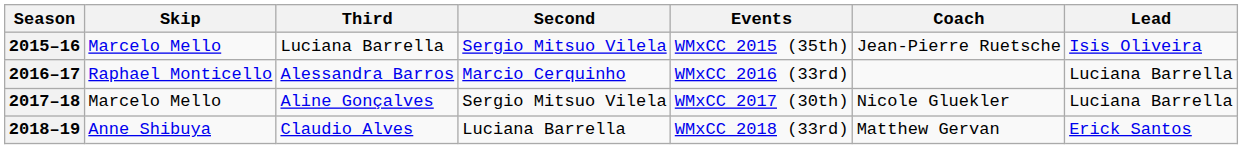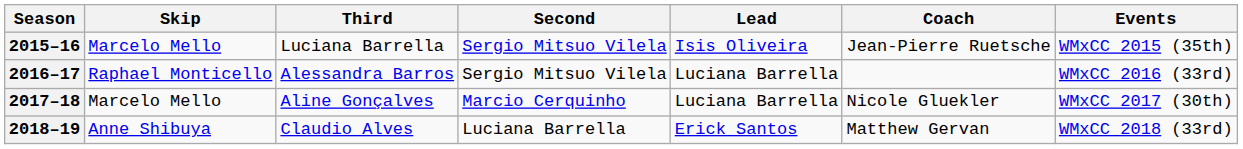 <table class="wikitable">
 <tr>
 <th scope="col">Season</th>
 <th scope="col">Skip</th>
 <th scope="col">Third</th>
 <th scope="col">Second</th>
+<th scope="col">Lead</th>
+<th scope="col">Coach</th>
 <th scope="col">Events</th>
-<th scope="col">Coach</th>
-<th scope="col">Lead</th>
 </tr>
 <tr>
 <th scope="row">2015–16</th>
 <td><a href='#'>Marcelo Mello</a></td>
 <td>Luciana Barrella</td>
 <td><a href='#'>Sergio Mitsuo Vilela</a></td>
+<td><a href='#'>Isis Oliveira</a></td>
+<td>Jean-Pierre Ruetsche</td>
 <td><a href='#'>WMxCC 2015</a> (35th)</td>
-<td>Jean-Pierre Ruetsche</td>
-<td><a href='#'>Isis Oliveira</a></td>
 </tr>
 <tr>
 <th scope="row">2016–17</th>
 <td><a href='#'>Raphael Monticello</a></td>
 <td><a href='#'>Alessandra Barros</a></td>
-<td><a href='#'>Marcio Cerquinho</a></td>
+<td>Sergio Mitsuo Vilela</td>
+<td>Luciana Barrella</td>
+<td></td>
 <td><a href='#'>WMxCC 2016</a> (33rd)</td>
-<td></td>
-<td>Luciana Barrella</td>
 </tr>
 <tr>
 <th scope="row">2017–18</th>
 <td>Marcelo Mello</td>
 <td><a href='#'>Aline Gonçalves</a></td>
-<td>Sergio Mitsuo Vilela</td>
+<td><a href='#'>Marcio Cerquinho</a></td>
+<td>Luciana Barrella</td>
+<td>Nicole Gluekler</td>
 <td><a href='#'>WMxCC 2017</a> (30th)</td>
-<td>Nicole Gluekler</td>
-<td>Luciana Barrella</td>
 </tr>
 <tr>
 <th scope="row">2018–19</th>
 <td><a href='#'>Anne Shibuya</a></td>
 <td><a href='#'>Claudio Alves</a></td>
 <td>Luciana Barrella</td>
+<td><a href='#'>Erick Santos</a></td>
+<td>Matthew Gervan</td>
 <td><a href='#'>WMxCC 2018</a> (33rd)</td>
-<td>Matthew Gervan</td>
-<td><a href='#'>Erick Santos</a></td>
 </tr>
 </table>
